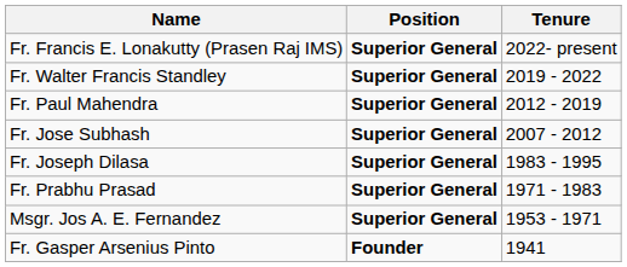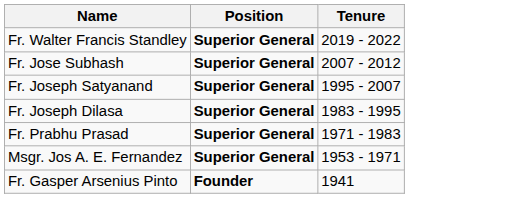 <table class="wikitable">
 <tr>
 <th>Name</th>
 <th>Position</th>
 <th>Tenure</th>
 </tr>
 <tr>
-<td>Fr. Francis E. Lonakutty (Prasen Raj IMS)</td>
-<td><strong>Superior General</strong></td>
-<td>2022- present</td>
-</tr>
-<tr>
 <td>Fr. Walter Francis Standley</td>
 <td><strong>Superior General</strong></td>
 <td>2019 - 2022</td>
 </tr>
 <tr>
-<td>Fr. Paul Mahendra</td>
-<td><strong>Superior General</strong></td>
-<td>2012 - 2019</td>
-</tr>
-<tr>
 <td>Fr. Jose Subhash</td>
 <td><strong>Superior General</strong></td>
 <td>2007 - 2012</td>
+</tr>
+<tr>
+<td>Fr. Joseph Satyanand</td>
+<td><strong>Superior General</strong></td>
+<td>1995 - 2007</td>
 </tr>
 <tr>
 <td>Fr. Joseph Dilasa</td>
 <td><strong>Superior General</strong></td>
 <td>1983 - 1995</td>
 </tr>
 <tr>
 <td>Fr. Prabhu Prasad</td>
 <td><strong>Superior General</strong></td>
 <td>1971 - 1983</td>
 </tr>
 <tr>
 <td>Msgr. Jos A. E. Fernandez</td>
 <td><strong>Superior General</strong></td>
 <td>1953 - 1971</td>
 </tr>
 <tr>
 <td>Fr. Gasper Arsenius Pinto</td>
 <td><strong>Founder</strong></td>
 <td>1941</td>
 </tr>
 </table>
